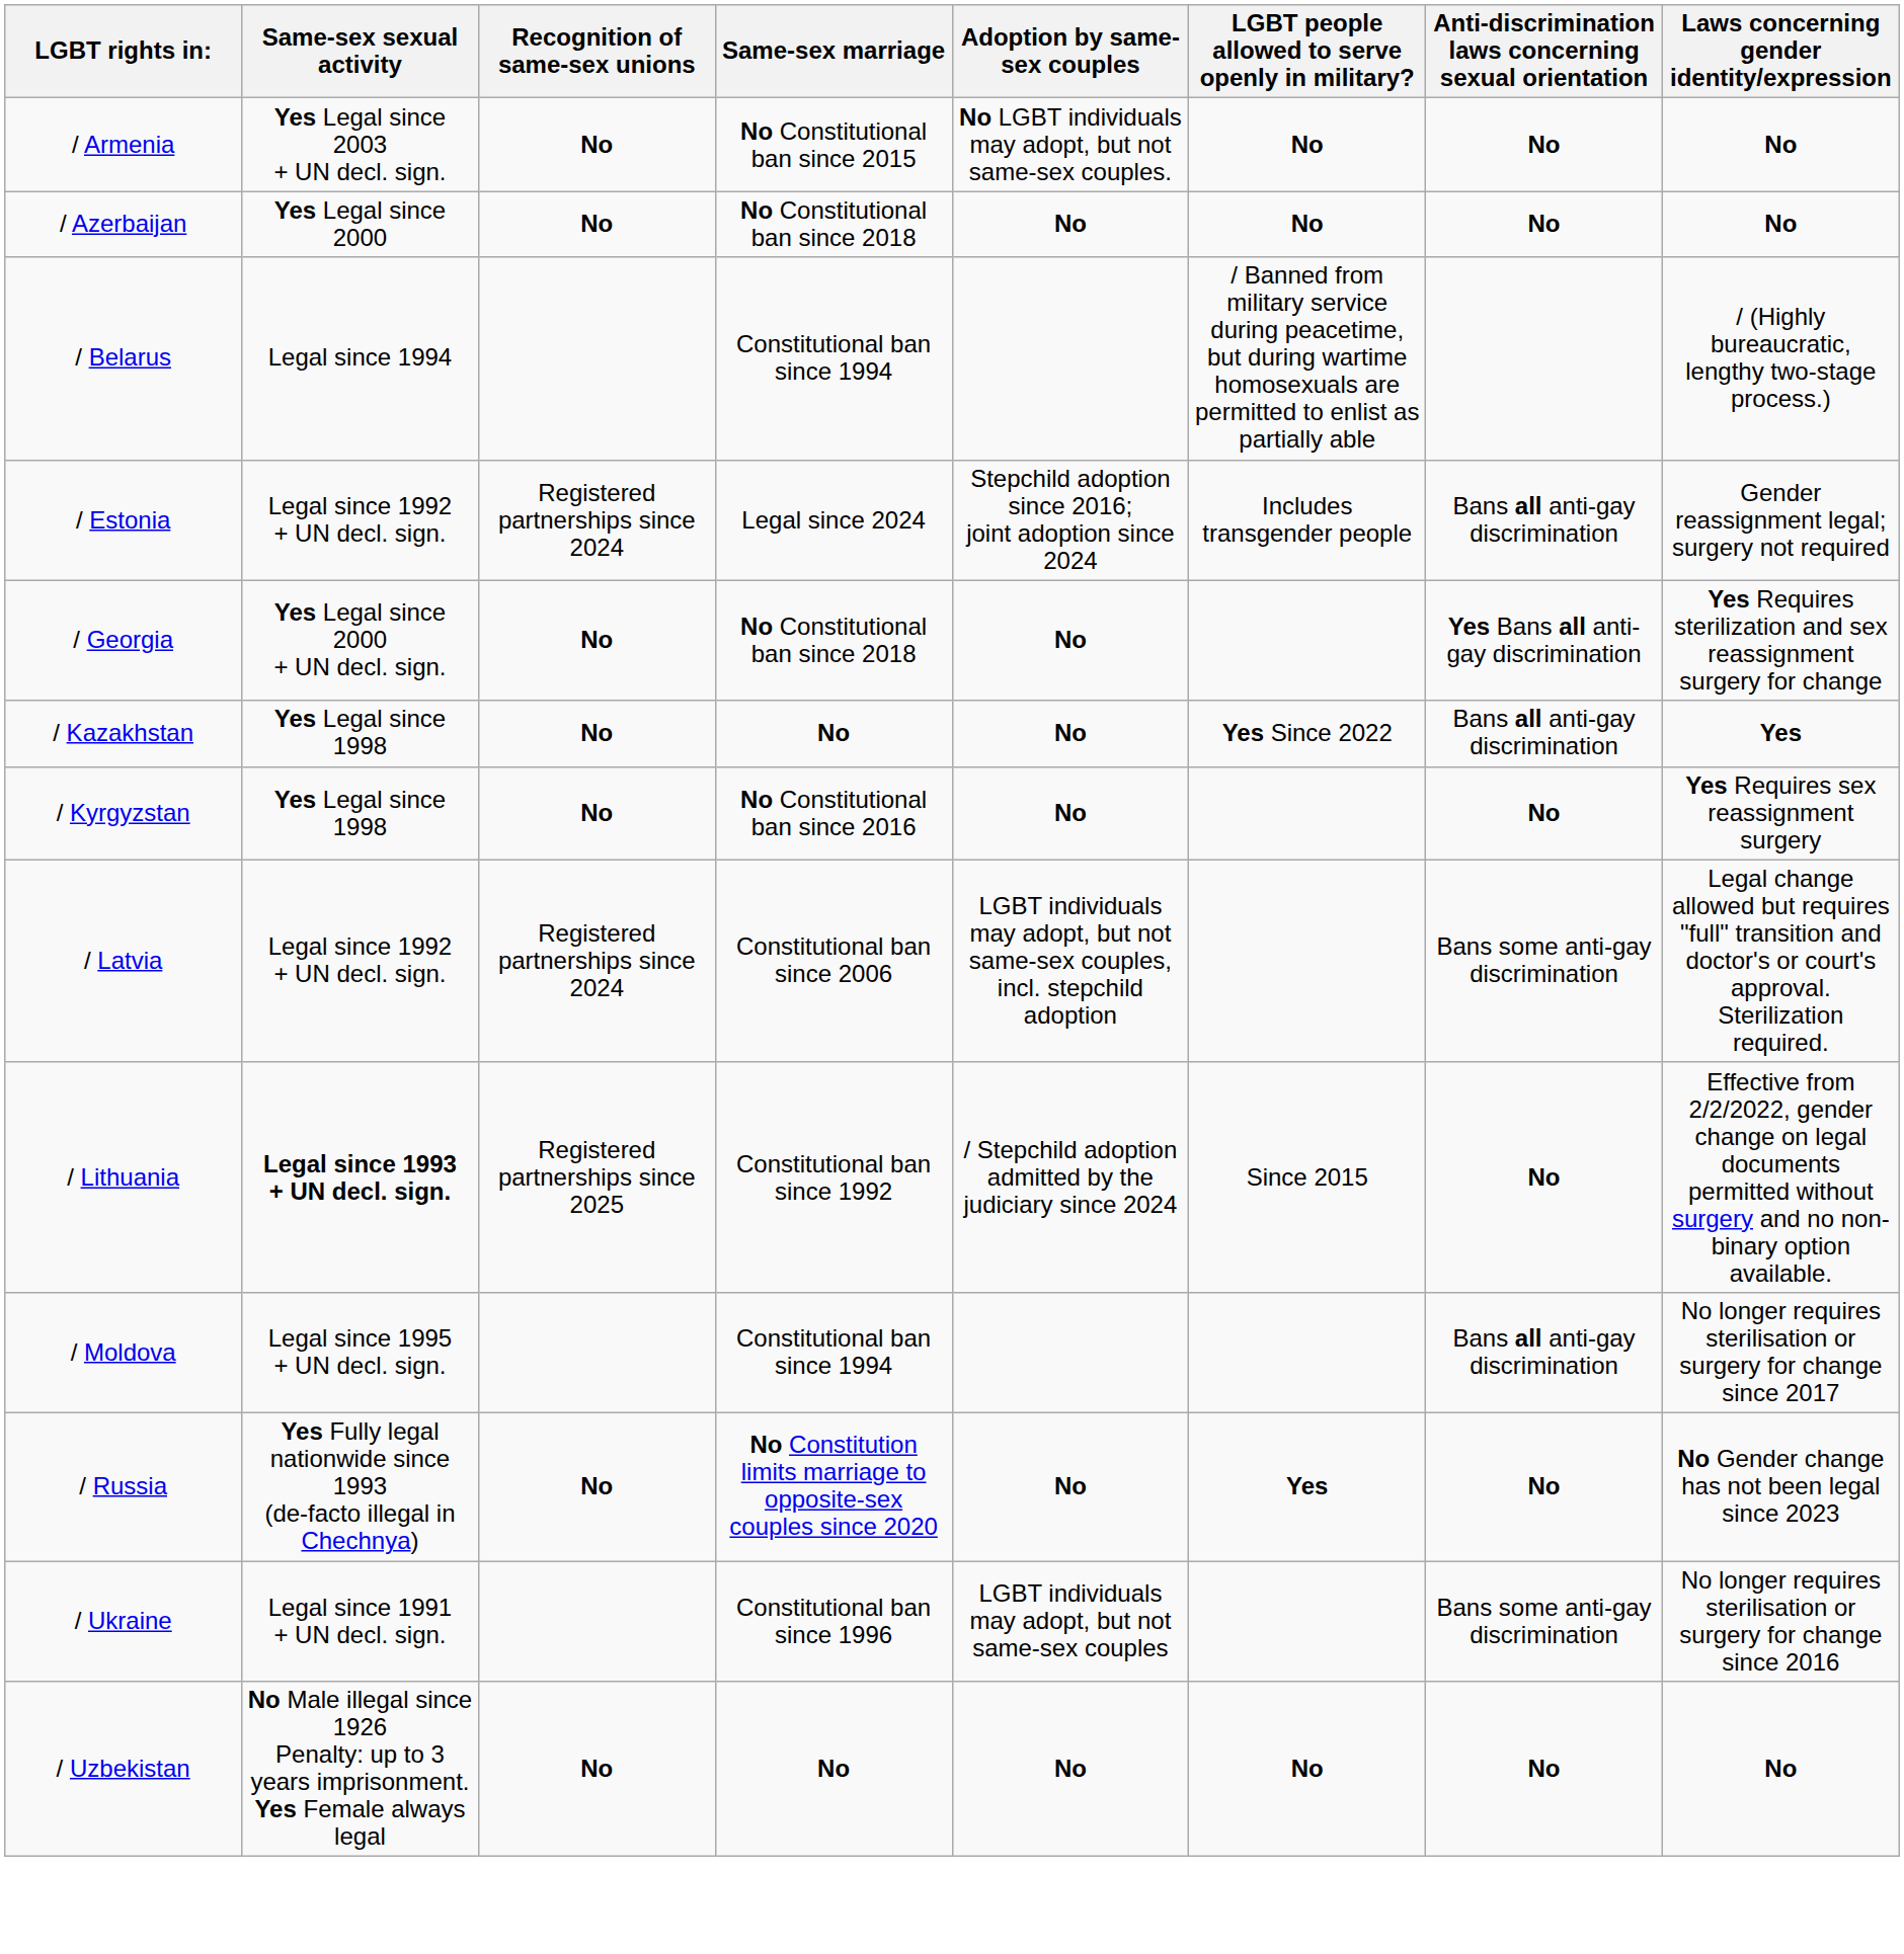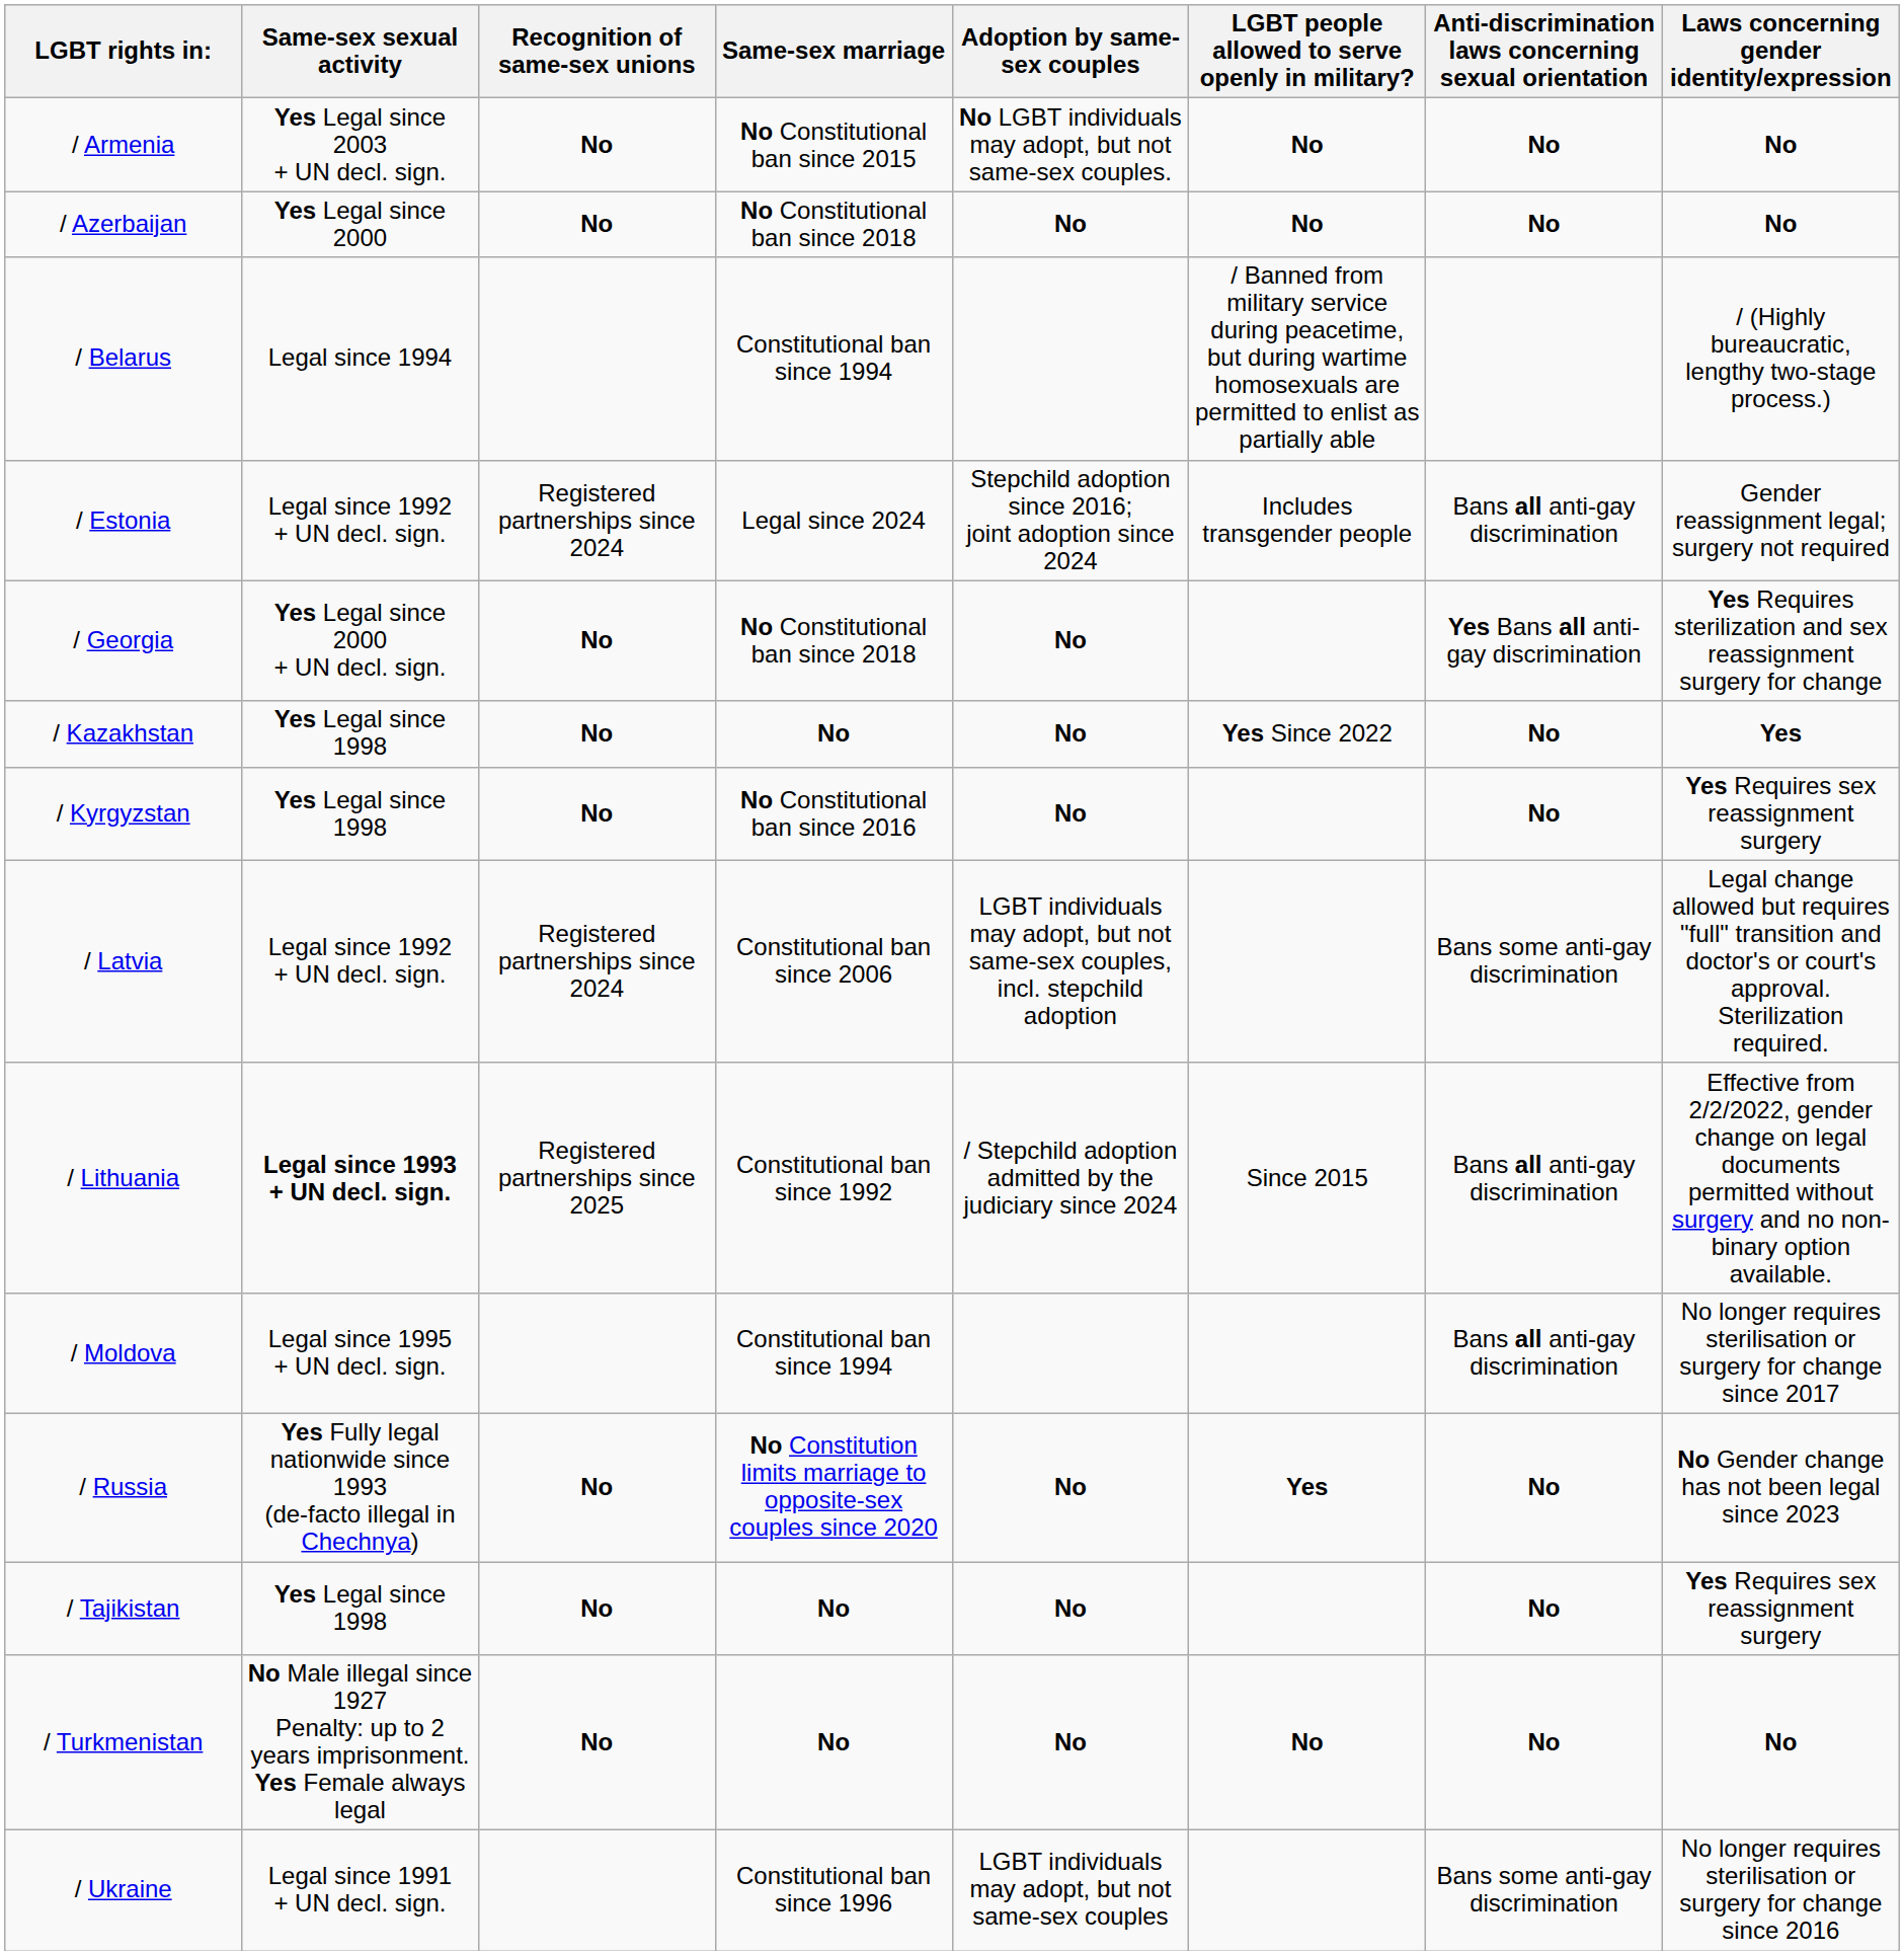 <table class=wikitable style="text-align: center;">
 <tr>
 <th width="12.5%">LGBT rights in:</th>
 <th width="12.5%">Same-sex sexual activity</th>
 <th width="12.5%">Recognition of same-sex unions</th>
 <th width="12.5%">Same-sex marriage</th>
 <th width="12.5%">Adoption by same-sex couples</th>
 <th width="12.5%">LGBT people allowed to serve openly in military?</th>
 <th width="12.5%">Anti-discrimination laws concerning sexual orientation</th>
 <th width="12.5%">Laws concerning gender identity/expression</th>
 </tr>
 <tr>
 <td>/ <a href='#'>Armenia</a></td>
 <td>  <strong>Yes</strong> Legal since 2003<br> + UN decl. sign.</td>
 <td>  <strong>No</strong></td>
 <td>  <strong>No</strong> Constitutional ban since 2015</td>
 <td>  <strong>No</strong> LGBT individuals may adopt, but not same-sex couples.</td>
 <td>  <strong>No</strong> </td>
 <td>  <strong>No</strong></td>
 <td>  <strong>No</strong></td>
 </tr>
 <tr>
 <td>/ <a href='#'>Azerbaijan</a></td>
 <td>  <strong>Yes</strong> Legal since 2000</td>
 <td>  <strong>No</strong></td>
 <td>  <strong>No</strong> Constitutional ban since 2018</td>
 <td>  <strong>No</strong></td>
 <td>  <strong>No</strong></td>
 <td>  <strong>No</strong></td>
 <td>  <strong>No</strong></td>
 </tr>
 <tr>
 <td>/ <a href='#'>Belarus</a></td>
 <td>  Legal since 1994</td>
 <td> </td>
 <td>  Constitutional ban since 1994</td>
 <td> </td>
 <td> / Banned from military service during peacetime, but during wartime homosexuals are permitted to enlist as partially able</td>
 <td> </td>
 <td> / (Highly bureaucratic, lengthy two-stage process.)</td>
 </tr>
 <tr>
 <td>/ <a href='#'>Estonia</a></td>
 <td>  Legal since 1992<br>+ UN decl. sign.</td>
 <td> Registered partnerships since 2024</td>
 <td>  Legal since 2024</td>
 <td>  Stepchild adoption since 2016;<br>joint adoption since 2024</td>
 <td>  Includes transgender people</td>
 <td>  Bans <strong>all</strong> anti-gay discrimination</td>
 <td>  Gender reassignment legal; surgery not required</td>
 </tr>
 <tr>
 <td>/ <a href='#'>Georgia</a></td>
 <td>  <strong>Yes</strong> Legal since 2000<br> + UN decl. sign.</td>
 <td>  <strong>No</strong></td>
 <td>  <strong>No</strong> Constitutional ban since 2018</td>
 <td>  <strong>No</strong></td>
 <td> </td>
 <td>  <strong>Yes</strong> Bans <strong>all</strong> anti-gay discrimination</td>
 <td>  <strong>Yes</strong> Requires sterilization and sex reassignment surgery for change</td>
 </tr>
 <tr>
 <td>/ <a href='#'>Kazakhstan</a></td>
 <td>  <strong>Yes</strong> Legal since 1998</td>
 <td>  <strong>No</strong></td>
 <td>  <strong>No</strong></td>
 <td>  <strong>No</strong></td>
 <td>  <strong>Yes</strong> Since 2022</td>
-<td>  Bans <strong>all</strong> anti-gay discrimination</td>
+<td>  <strong>No</strong></td>
 <td>  <strong>Yes</strong></td>
 </tr>
 <tr>
 <td>/ <a href='#'>Kyrgyzstan</a></td>
 <td>  <strong>Yes</strong> Legal since 1998</td>
 <td>  <strong>No</strong></td>
 <td>  <strong>No</strong> Constitutional ban since 2016</td>
 <td>  <strong>No</strong></td>
 <td> </td>
 <td>  <strong>No</strong></td>
 <td>  <strong>Yes</strong> Requires sex reassignment surgery</td>
 </tr>
 <tr>
 <td>/ <a href='#'>Latvia</a></td>
 <td>  Legal since 1992<br>+ UN decl. sign.</td>
 <td> Registered partnerships since 2024</td>
 <td>  Constitutional ban since 2006</td>
 <td>  LGBT individuals may adopt, but not same-sex couples, incl. stepchild adoption</td>
 <td> </td>
 <td>  Bans some anti-gay discrimination</td>
 <td> Legal change allowed but requires "full" transition and doctor's or court's approval.  Sterilization required.</td>
 </tr>
 <tr>
 <td>/ <a href='#'>Lithuania</a></td>
 <td><strong>  Legal since 1993<br>+ UN decl. sign.</strong></td>
 <td>  Registered partnerships since 2025 </td>
 <td>  Constitutional ban since 1992</td>
 <td> / Stepchild adoption admitted by the judiciary since 2024 </td>
 <td> Since 2015</td>
-<td>  <strong>No</strong></td>
+<td>  Bans <strong>all</strong> anti-gay discrimination</td>
 <td>  Effective from 2/2/2022, gender change on legal documents permitted without <a href='#'>surgery</a> and no non-binary option available.</td>
 </tr>
 <tr>
 <td>/ <a href='#'>Moldova</a></td>
 <td>  Legal since 1995<br>+ UN decl. sign.</td>
 <td> </td>
 <td>  Constitutional ban since 1994</td>
 <td> </td>
 <td> </td>
 <td>  Bans <strong>all</strong> anti-gay discrimination</td>
 <td>  No longer requires sterilisation or surgery for change since 2017</td>
 </tr>
 <tr>
 <td>/ <a href='#'>Russia</a></td>
 <td>  <strong>Yes</strong> Fully legal nationwide since 1993<br>(de-facto illegal in <a href='#'>Chechnya</a>)</td>
 <td>  <strong>No</strong></td>
 <td> <strong>No</strong> <a href='#'>Constitution limits marriage to opposite-sex couples since 2020</a></td>
 <td>  <strong>No</strong></td>
 <td>  <strong>Yes</strong></td>
 <td>  <strong>No</strong></td>
 <td>  <strong>No</strong> Gender change has not been legal since 2023</td>
 </tr>
 <tr>
+<td>/ <a href='#'>Tajikistan</a></td>
+<td>  <strong>Yes</strong> Legal since 1998</td>
+<td>  <strong>No</strong></td>
+<td>  <strong>No</strong></td>
+<td>  <strong>No</strong></td>
+<td>  </td>
+<td>  <strong>No</strong></td>
+<td>  <strong>Yes</strong> Requires sex reassignment surgery</td>
+</tr>
+<tr>
+<td>/ <a href='#'>Turkmenistan</a></td>
+<td>  <strong>No</strong> Male illegal since 1927 <br> Penalty: up to 2 years imprisonment.<br> <strong>Yes</strong> Female always legal</td>
+<td>  <strong>No</strong></td>
+<td>  <strong>No</strong></td>
+<td>  <strong>No</strong></td>
+<td>  <strong>No</strong></td>
+<td>  <strong>No</strong></td>
+<td>  <strong>No</strong></td>
+</tr>
+<tr>
 <td>/ <a href='#'>Ukraine</a></td>
 <td>  Legal since 1991<br>+ UN decl. sign.</td>
 <td> </td>
 <td>  Constitutional ban since 1996</td>
 <td>  LGBT individuals may adopt, but not same-sex couples</td>
 <td> </td>
 <td>  Bans some anti-gay discrimination</td>
 <td>  No longer requires sterilisation or surgery for change since 2016</td>
 </tr>
-<tr>
-<td>/ <a href='#'>Uzbekistan</a></td>
-<td>  <strong>No</strong> Male illegal since 1926 <br> Penalty: up to 3 years imprisonment.<br> <strong>Yes</strong> Female always legal</td>
-<td>  <strong>No</strong></td>
-<td>  <strong>No</strong></td>
-<td>  <strong>No</strong></td>
-<td>  <strong>No</strong></td>
-<td>  <strong>No</strong></td>
-<td>  <strong>No</strong></td>
-</tr>
 </table>
